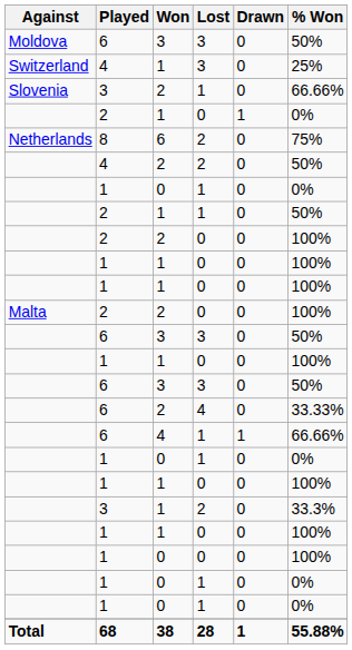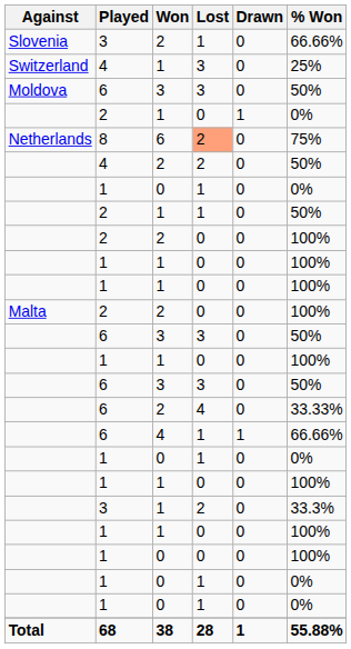 <table class="sortable wikitable">
 <tr>
 <th>Against</th>
 <th>Played</th>
 <th>Won</th>
 <th>Lost</th>
 <th>Drawn</th>
 <th>% Won</th>
 </tr>
 <tr>
-<td style="text-align:left;"> <a href='#'>Moldova</a></td>
-<td>6</td>
+<td style="text-align:left;"> <a href='#'>Slovenia</a></td>
 <td>3</td>
-<td>3</td>
+<td>2</td>
+<td>1</td>
 <td>0</td>
-<td>50%</td>
+<td>66.66%</td>
 </tr>
 <tr>
 <td style="text-align:left;"> <a href='#'>Switzerland</a></td>
 <td>4</td>
 <td>1</td>
 <td>3</td>
 <td>0</td>
 <td>25%</td>
 </tr>
 <tr>
-<td style="text-align:left;"> <a href='#'>Slovenia</a></td>
+<td style="text-align:left;"> <a href='#'>Moldova</a></td>
+<td>6</td>
 <td>3</td>
-<td>2</td>
-<td>1</td>
+<td>3</td>
 <td>0</td>
-<td>66.66%</td>
+<td>50%</td>
 </tr>
 <tr>
 <td style="text-align:left;"></td>
 <td>2</td>
 <td>1</td>
 <td>0</td>
 <td>1</td>
 <td>0%</td>
 </tr>
 <tr>
 <td style="text-align:left;"> <a href='#'>Netherlands</a></td>
 <td>8</td>
 <td>6</td>
-<td>2</td>
+<td style="background: lightsalmon;">2</td>
 <td>0</td>
 <td>75%</td>
 </tr>
 <tr>
 <td style="text-align:left;"></td>
 <td>4</td>
 <td>2</td>
 <td>2</td>
 <td>0</td>
 <td>50%</td>
 </tr>
 <tr>
 <td style="text-align:left;"></td>
 <td>1</td>
 <td>0</td>
 <td>1</td>
 <td>0</td>
 <td>0%</td>
 </tr>
 <tr>
 <td style="text-align:left;"></td>
 <td>2</td>
 <td>1</td>
 <td>1</td>
 <td>0</td>
 <td>50%</td>
 </tr>
 <tr>
 <td style="text-align:left;"></td>
 <td>2</td>
 <td>2</td>
 <td>0</td>
 <td>0</td>
 <td>100%</td>
 </tr>
 <tr>
 <td style="text-align:left;"></td>
 <td>1</td>
 <td>1</td>
 <td>0</td>
 <td>0</td>
 <td>100%</td>
 </tr>
 <tr>
 <td style="text-align:left;"></td>
 <td>1</td>
 <td>1</td>
 <td>0</td>
 <td>0</td>
 <td>100%</td>
 </tr>
 <tr>
 <td style="text-align:left;"> <a href='#'>Malta</a></td>
 <td>2</td>
 <td>2</td>
 <td>0</td>
 <td>0</td>
 <td>100%</td>
 </tr>
 <tr>
 <td style="text-align:left;"></td>
 <td>6</td>
 <td>3</td>
 <td>3</td>
 <td>0</td>
 <td>50%</td>
 </tr>
 <tr>
 <td style="text-align:left;"></td>
 <td>1</td>
 <td>1</td>
 <td>0</td>
 <td>0</td>
 <td>100%</td>
 </tr>
 <tr>
 <td style="text-align:left;"></td>
 <td>6</td>
 <td>3</td>
 <td>3</td>
 <td>0</td>
 <td>50%</td>
 </tr>
 <tr>
 <td style="text-align:left;"></td>
 <td>6</td>
 <td>2</td>
 <td>4</td>
 <td>0</td>
 <td>33.33%</td>
 </tr>
 <tr>
 <td style="text-align:left;"></td>
 <td>6</td>
 <td>4</td>
 <td>1</td>
 <td>1</td>
 <td>66.66%</td>
 </tr>
 <tr>
 <td style="text-align:left;"></td>
 <td>1</td>
 <td>0</td>
 <td>1</td>
 <td>0</td>
 <td>0%</td>
 </tr>
 <tr>
 <td style="text-align:left;"></td>
 <td>1</td>
 <td>1</td>
 <td>0</td>
 <td>0</td>
 <td>100%</td>
 </tr>
 <tr>
 <td style="text-align:left;"></td>
 <td>3</td>
 <td>1</td>
 <td>2</td>
 <td>0</td>
 <td>33.3%</td>
 </tr>
 <tr>
 <td style="text-align:left;"></td>
 <td>1</td>
 <td>1</td>
 <td>0</td>
 <td>0</td>
 <td>100%</td>
 </tr>
 <tr>
 <td style="text-align:left;"></td>
 <td>1</td>
 <td>0</td>
 <td>0</td>
 <td>0</td>
 <td>100%</td>
 </tr>
 <tr>
 <td style="text-align:left;"></td>
 <td>1</td>
 <td>0</td>
 <td>1</td>
 <td>0</td>
 <td>0%</td>
 </tr>
 <tr>
 <td style="text-align:left;"></td>
 <td>1</td>
 <td>0</td>
 <td>1</td>
 <td>0</td>
 <td>0%</td>
 </tr>
 <tr>
 </tr>
 <tr class="sortbottom">
 <td style="text-align:left;"><strong>Total</strong></td>
 <td><strong>68</strong></td>
 <td><strong>38</strong></td>
 <td><strong>28</strong></td>
 <td><strong>1</strong></td>
 <td><strong>55.88%</strong></td>
 </tr>
 </table>
